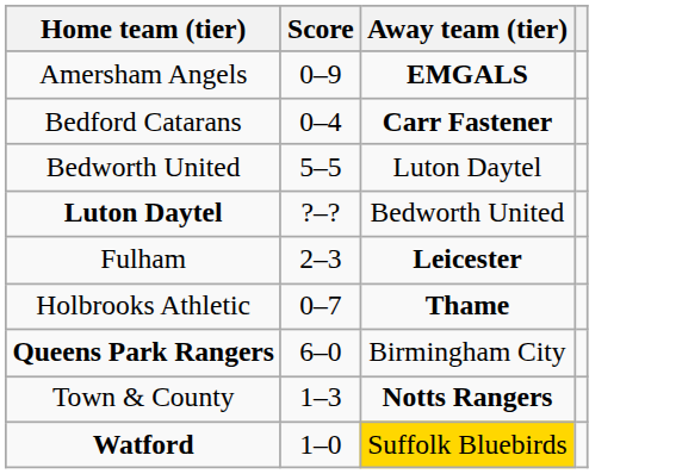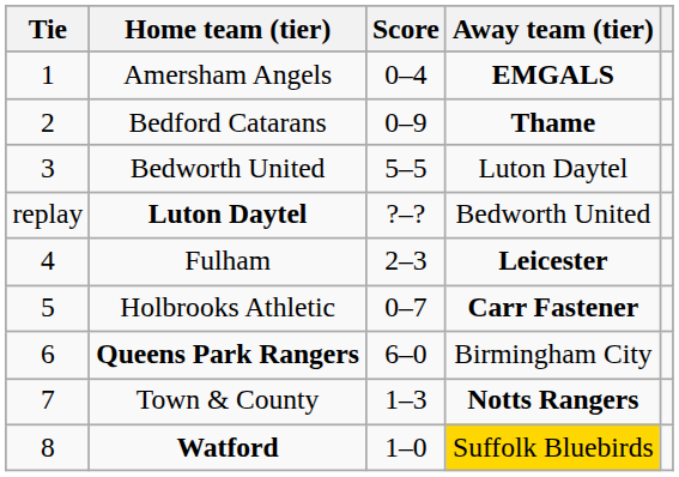 <table class="wikitable" style="text-align:center; font-size:85%">
 <tr>
+<th>Tie</th>
 <th>Home team (tier)</th>
 <th>Score</th>
 <th>Away team (tier)</th>
 <th></th>
 </tr>
 <tr>
+<td align="center">1</td>
 <td>Amersham Angels</td>
-<td align="center">0–9</td>
+<td align="center">0–4</td>
 <td><strong>EMGALS</strong></td>
 <td></td>
 </tr>
 <tr>
+<td align="center">2</td>
 <td>Bedford Catarans</td>
-<td align="center">0–4</td>
-<td><strong>Carr Fastener</strong></td>
+<td align="center">0–9</td>
+<td><strong>Thame</strong></td>
 <td></td>
 </tr>
 <tr>
+<td align="center">3</td>
 <td>Bedworth United</td>
 <td align="center">5–5 </td>
 <td>Luton Daytel</td>
 <td></td>
 </tr>
 <tr>
+<td align="center">replay</td>
 <td><strong>Luton Daytel</strong></td>
 <td align="center">?–?</td>
 <td>Bedworth United</td>
 <td></td>
 </tr>
 <tr>
+<td align="center">4</td>
 <td>Fulham</td>
 <td align="center">2–3</td>
 <td><strong>Leicester</strong></td>
 <td></td>
 </tr>
 <tr>
+<td align="center">5</td>
 <td>Holbrooks Athletic</td>
 <td align="center">0–7</td>
-<td><strong>Thame</strong></td>
+<td><strong>Carr Fastener</strong></td>
 <td></td>
 </tr>
 <tr>
+<td align="center">6</td>
 <td><strong>Queens Park Rangers</strong></td>
 <td align="center">6–0</td>
 <td>Birmingham City</td>
 <td></td>
 </tr>
 <tr>
+<td align="center">7</td>
 <td>Town & County</td>
 <td align="center">1–3</td>
 <td><strong>Notts Rangers</strong></td>
 <td></td>
 </tr>
 <tr>
+<td align="center">8</td>
 <td><strong>Watford</strong></td>
 <td align="center">1–0</td>
 <td style="background: gold;">Suffolk Bluebirds</td>
 <td></td>
 </tr>
 </table>
